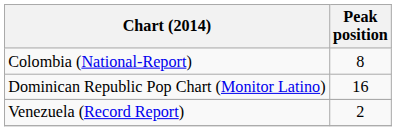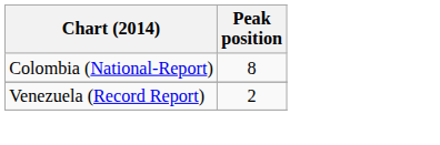 <table class="wikitable sortable">
 <tr>
 <th>Chart (2014)</th>
 <th>Peak<br>position</th>
 </tr>
 <tr>
 <td>Colombia (<a href='#'>National-Report</a>)</td>
 <td align="center">8</td>
-</tr>
-<tr>
-<td>Dominican Republic Pop Chart (<a href='#'>Monitor Latino</a>)</td>
-<td align="center">16</td>
 </tr>
 <tr>
 </tr>
 <tr>
 </tr>
 <tr>
 </tr>
 <tr>
 <td>Venezuela (<a href='#'>Record Report</a>)</td>
 <td align="center">2</td>
 </tr>
 <tr>
 </tr>
 </table>
